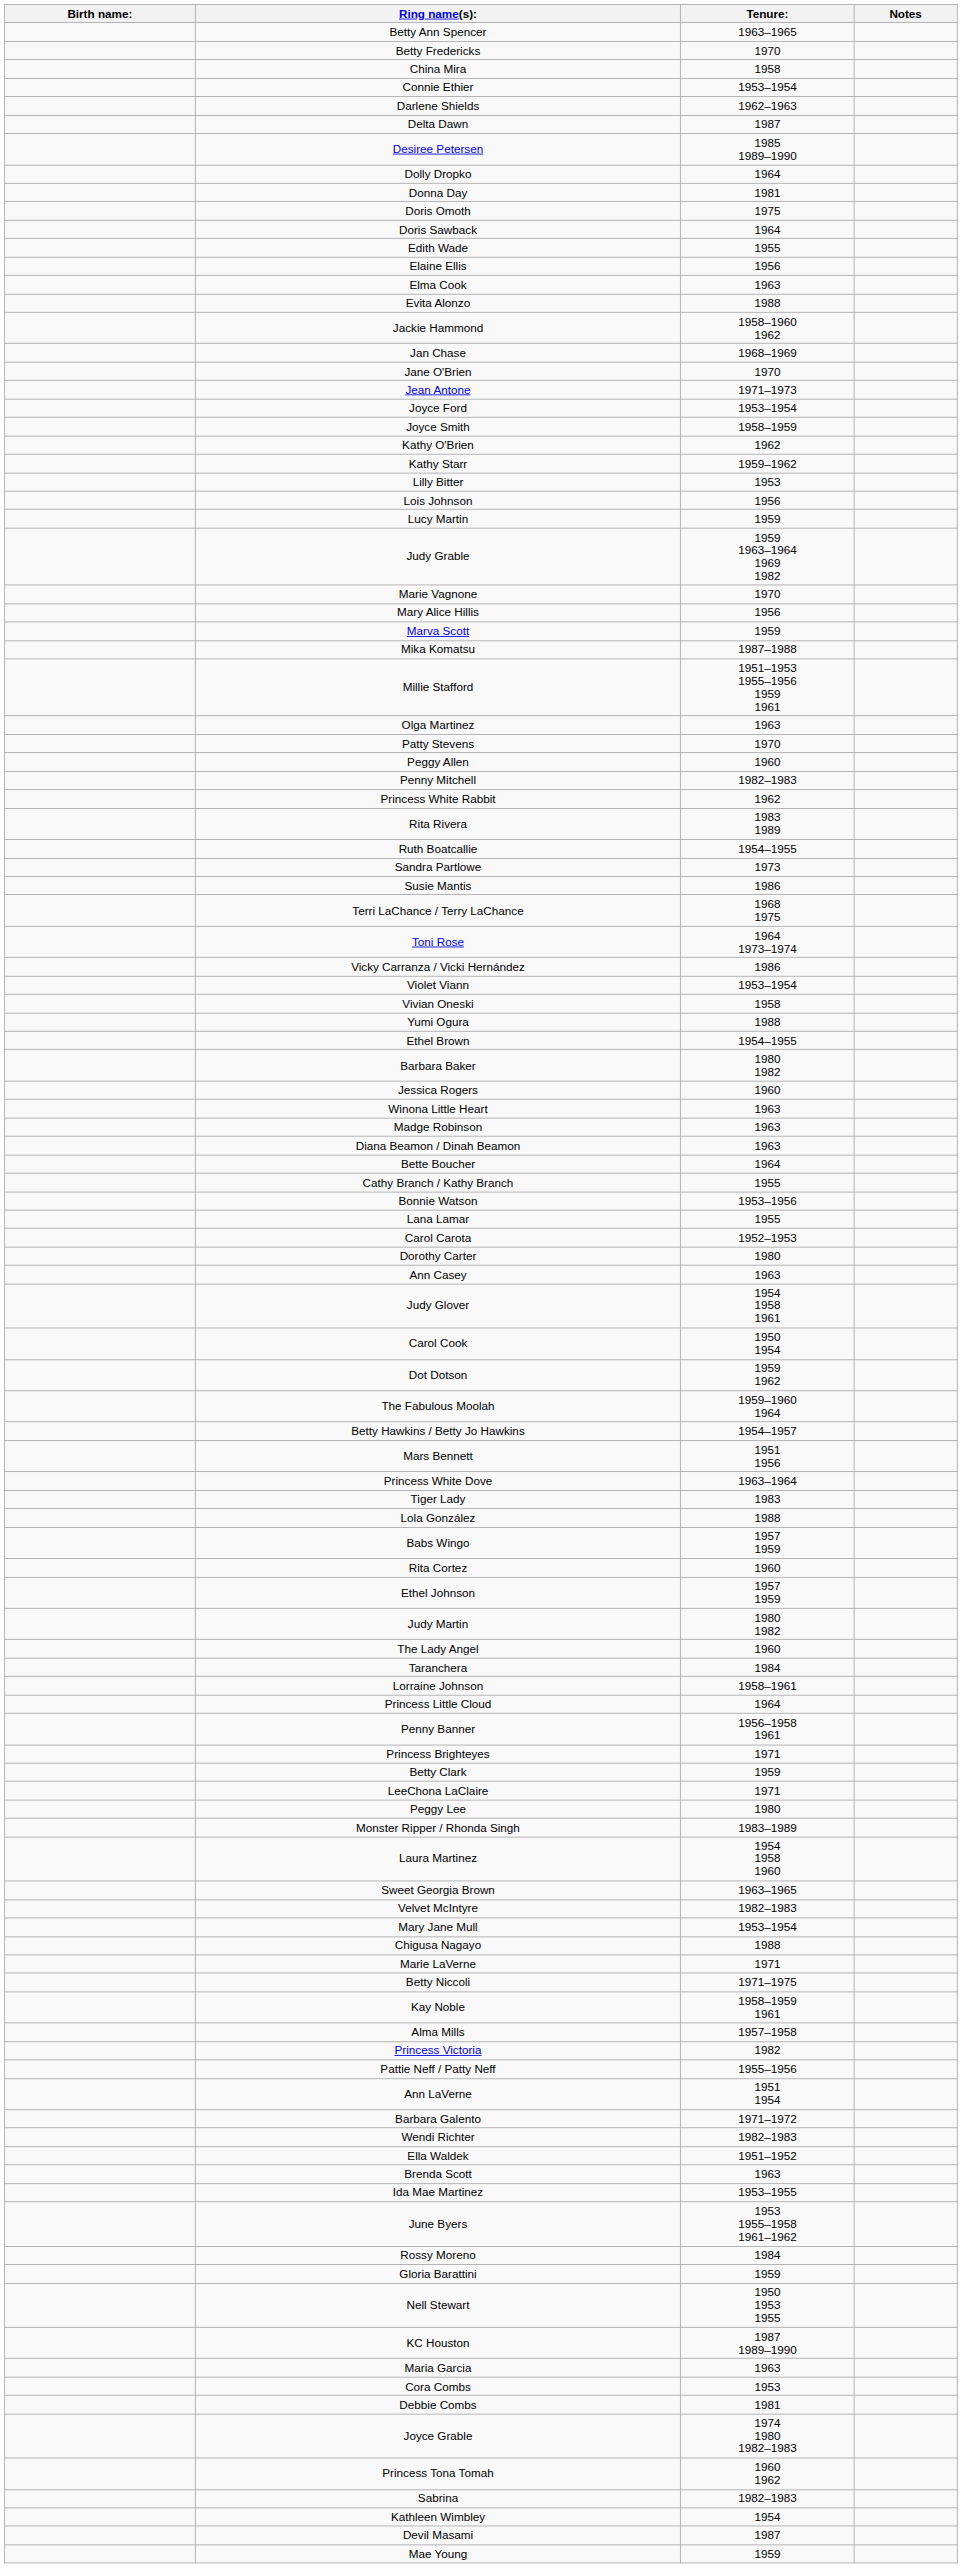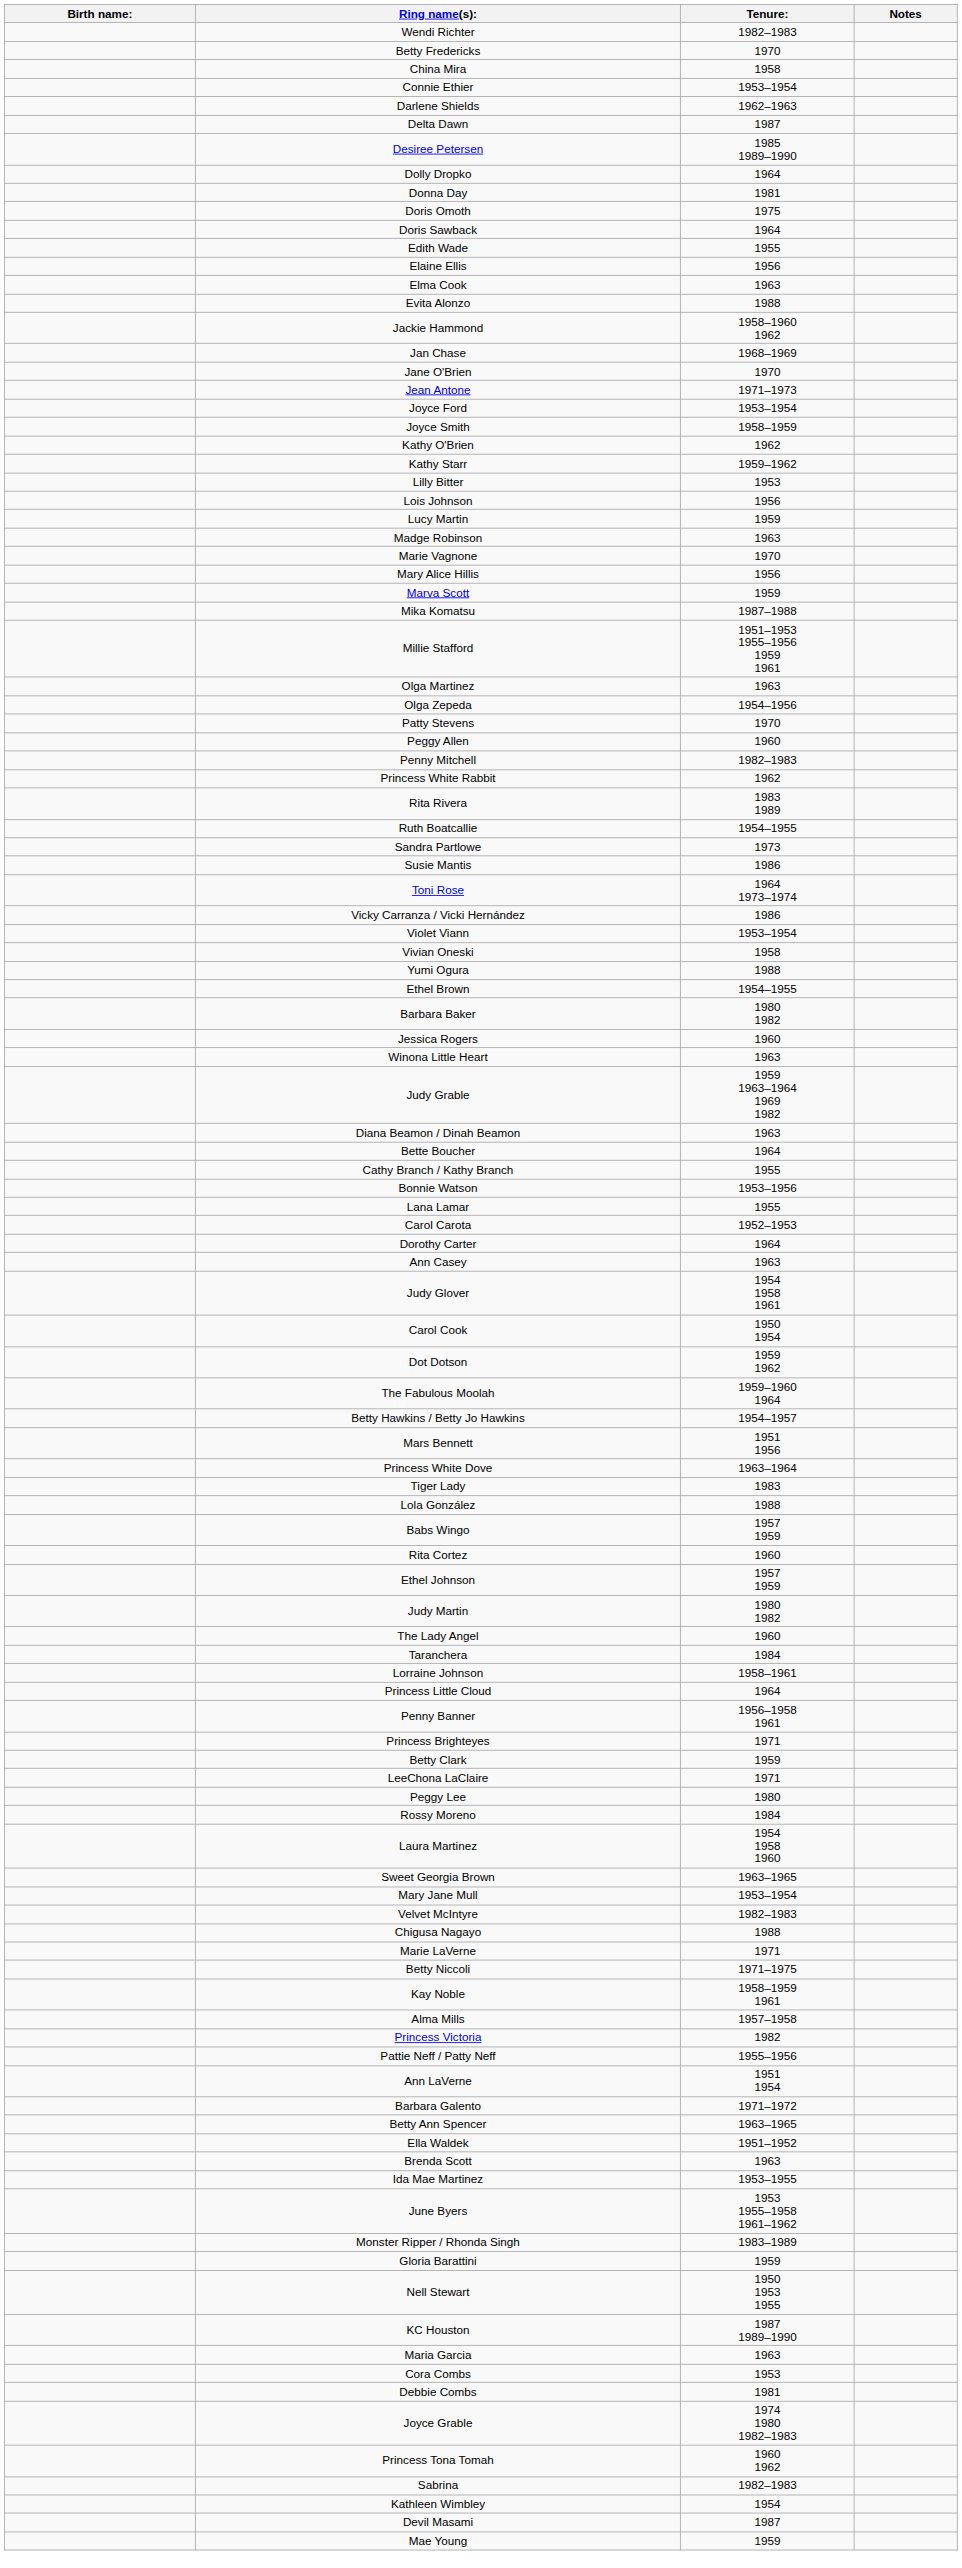 <table class="sortable wikitable" style="font-size:85%; text-align:center; width:70%;">
 <tr>
 <th>Birth name:</th>
 <th><a href='#'>Ring name</a>(s):</th>
 <th>Tenure:</th>
 <th>Notes</th>
 </tr>
 <tr>
 <td></td>
-<td>Betty Ann Spencer</td>
-<td sort>1963–1965</td>
+<td>Wendi Richter</td>
+<td sort>1982–1983 </td>
 <td></td>
 </tr>
 <tr>
 <td></td>
 <td>Betty Fredericks</td>
 <td sort>1970</td>
 <td></td>
 </tr>
 <tr>
 <td></td>
 <td>China Mira</td>
 <td sort>1958</td>
 <td></td>
 </tr>
 <tr>
 <td></td>
 <td>Connie Ethier</td>
 <td sort>1953–1954</td>
 <td></td>
 </tr>
 <tr>
 <td></td>
 <td>Darlene Shields</td>
 <td sort>1962–1963</td>
 <td></td>
 </tr>
 <tr>
 <td></td>
 <td>Delta Dawn</td>
 <td sort>1987</td>
 <td></td>
 </tr>
 <tr>
 <td></td>
 <td><a href='#'>Desiree Petersen</a></td>
 <td sort>1985<br>1989–1990</td>
 <td></td>
 </tr>
 <tr>
 <td></td>
 <td>Dolly Dropko</td>
 <td sort>1964</td>
 <td></td>
 </tr>
 <tr>
 <td></td>
 <td>Donna Day</td>
 <td sort>1981</td>
 <td></td>
 </tr>
 <tr>
 <td></td>
 <td>Doris Omoth</td>
 <td sort>1975</td>
 <td></td>
 </tr>
 <tr>
 <td></td>
 <td>Doris Sawback</td>
 <td sort>1964</td>
 <td></td>
 </tr>
 <tr>
 <td></td>
 <td>Edith Wade</td>
 <td sort>1955</td>
 <td></td>
 </tr>
 <tr>
 <td></td>
 <td>Elaine Ellis</td>
 <td sort>1956</td>
 <td></td>
 </tr>
 <tr>
 <td></td>
 <td>Elma Cook</td>
 <td sort>1963</td>
 <td></td>
 </tr>
 <tr>
 <td></td>
 <td>Evita Alonzo</td>
 <td sort>1988</td>
 <td></td>
 </tr>
 <tr>
 <td></td>
 <td>Jackie Hammond</td>
 <td sort>1958–1960<br>1962</td>
 <td></td>
 </tr>
 <tr>
 <td></td>
 <td>Jan Chase</td>
 <td sort>1968–1969</td>
 <td></td>
 </tr>
 <tr>
 <td></td>
 <td>Jane O'Brien</td>
 <td sort>1970</td>
 <td></td>
 </tr>
 <tr>
 <td></td>
 <td><a href='#'>Jean Antone</a></td>
 <td sort>1971–1973</td>
 <td></td>
 </tr>
 <tr>
 <td></td>
 <td>Joyce Ford</td>
 <td sort>1953–1954</td>
 <td></td>
 </tr>
 <tr>
 <td></td>
 <td>Joyce Smith</td>
 <td sort>1958–1959</td>
 <td></td>
 </tr>
 <tr>
 <td></td>
 <td>Kathy O'Brien</td>
 <td sort>1962</td>
 <td></td>
 </tr>
 <tr>
 <td></td>
 <td>Kathy Starr</td>
 <td sort>1959–1962</td>
 <td></td>
 </tr>
 <tr>
 <td></td>
 <td>Lilly Bitter</td>
 <td sort>1953</td>
 <td></td>
 </tr>
 <tr>
 <td></td>
 <td>Lois Johnson</td>
 <td sort>1956</td>
 <td></td>
 </tr>
 <tr>
 <td></td>
 <td>Lucy Martin</td>
 <td sort>1959</td>
 <td></td>
 </tr>
 <tr>
 <td></td>
-<td>Judy Grable</td>
-<td sort>1959<br>1963–1964<br>1969<br>1982</td>
+<td>Madge Robinson</td>
+<td sort>1963</td>
 <td></td>
 </tr>
 <tr>
 <td></td>
 <td>Marie Vagnone</td>
 <td sort>1970</td>
 <td></td>
 </tr>
 <tr>
 <td></td>
 <td>Mary Alice Hillis</td>
 <td sort>1956</td>
 <td></td>
 </tr>
 <tr>
 <td></td>
 <td><a href='#'>Marva Scott</a></td>
 <td sort>1959</td>
 <td></td>
 </tr>
 <tr>
 <td></td>
 <td>Mika Komatsu</td>
 <td sort>1987–1988</td>
 <td></td>
 </tr>
 <tr>
 <td></td>
 <td>Millie Stafford</td>
 <td sort>1951–1953<br>1955–1956<br>1959<br>1961</td>
 <td></td>
 </tr>
 <tr>
 <td></td>
 <td>Olga Martinez</td>
 <td sort>1963</td>
+<td></td>
+</tr>
+<tr>
+<td></td>
+<td>Olga Zepeda</td>
+<td sort>1954–1956</td>
 <td></td>
 </tr>
 <tr>
 <td></td>
 <td>Patty Stevens</td>
 <td sort>1970</td>
 <td></td>
 </tr>
 <tr>
 <td></td>
 <td>Peggy Allen</td>
 <td sort>1960</td>
 <td></td>
 </tr>
 <tr>
 <td></td>
 <td>Penny Mitchell</td>
 <td sort>1982–1983</td>
 <td></td>
 </tr>
 <tr>
 <td></td>
 <td>Princess White Rabbit</td>
 <td sort>1962</td>
 <td></td>
 </tr>
 <tr>
 <td></td>
 <td>Rita Rivera</td>
 <td sort>1983<br>1989</td>
 <td></td>
 </tr>
 <tr>
 <td></td>
 <td>Ruth Boatcallie</td>
 <td sort>1954–1955</td>
 <td></td>
 </tr>
 <tr>
 <td></td>
 <td>Sandra Partlowe</td>
 <td sort>1973</td>
 <td></td>
 </tr>
 <tr>
 <td></td>
 <td>Susie Mantis</td>
 <td sort>1986</td>
-<td></td>
-</tr>
-<tr>
-<td></td>
-<td>Terri LaChance / Terry LaChance</td>
-<td sort>1968<br>1975</td>
 <td></td>
 </tr>
 <tr>
 <td></td>
 <td><a href='#'>Toni Rose</a></td>
 <td sort>1964<br>1973–1974</td>
 <td></td>
 </tr>
 <tr>
 <td></td>
 <td>Vicky Carranza / Vicki Hernández</td>
 <td sort>1986</td>
 <td></td>
 </tr>
 <tr>
 <td></td>
 <td>Violet Viann</td>
 <td sort>1953–1954</td>
 <td></td>
 </tr>
 <tr>
 <td></td>
 <td>Vivian Oneski</td>
 <td sort>1958</td>
 <td></td>
 </tr>
 <tr>
 <td></td>
 <td>Yumi Ogura</td>
 <td sort>1988</td>
 <td></td>
 </tr>
 <tr>
 <td></td>
 <td>Ethel Brown</td>
 <td sort>1954–1955</td>
 <td></td>
 </tr>
 <tr>
 <td></td>
 <td>Barbara Baker</td>
 <td sort>1980<br>1982</td>
 <td></td>
 </tr>
 <tr>
 <td></td>
 <td>Jessica Rogers</td>
 <td sort>1960</td>
 <td></td>
 </tr>
 <tr>
 <td></td>
 <td>Winona Little Heart</td>
 <td sort>1963</td>
 <td></td>
 </tr>
 <tr>
 <td></td>
-<td>Madge Robinson</td>
-<td sort>1963</td>
+<td>Judy Grable</td>
+<td sort>1959<br>1963–1964<br>1969<br>1982</td>
 <td></td>
 </tr>
 <tr>
 <td></td>
 <td>Diana Beamon / Dinah Beamon</td>
 <td sort>1963</td>
 <td></td>
 </tr>
 <tr>
 <td></td>
 <td>Bette Boucher</td>
 <td sort>1964</td>
 <td></td>
 </tr>
 <tr>
 <td></td>
 <td>Cathy Branch / Kathy Branch</td>
 <td sort>1955</td>
 <td></td>
 </tr>
 <tr>
 <td></td>
 <td>Bonnie Watson</td>
 <td sort>1953–1956</td>
 <td></td>
 </tr>
 <tr>
 <td></td>
 <td>Lana Lamar</td>
 <td sort>1955</td>
 <td></td>
 </tr>
 <tr>
 <td></td>
 <td>Carol Carota</td>
 <td sort>1952–1953</td>
 <td></td>
 </tr>
 <tr>
 <td></td>
 <td>Dorothy Carter</td>
-<td sort>1980</td>
+<td sort>1964</td>
 <td></td>
 </tr>
 <tr>
 <td></td>
 <td>Ann Casey</td>
 <td sort>1963</td>
 <td></td>
 </tr>
 <tr>
 <td></td>
 <td>Judy Glover</td>
 <td sort>1954<br>1958<br>1961</td>
 <td></td>
 </tr>
 <tr>
 <td></td>
 <td>Carol Cook</td>
 <td sort>1950<br>1954</td>
 <td></td>
 </tr>
 <tr>
 <td></td>
 <td>Dot Dotson</td>
 <td sort>1959<br>1962</td>
 <td></td>
 </tr>
 <tr>
 <td></td>
 <td>The Fabulous Moolah</td>
 <td sort>1959–1960<br>1964</td>
 <td></td>
 </tr>
 <tr>
 <td></td>
 <td>Betty Hawkins / Betty Jo Hawkins</td>
 <td sort>1954–1957</td>
 <td></td>
 </tr>
 <tr>
 <td></td>
 <td>Mars Bennett</td>
 <td sort>1951<br>1956</td>
 <td></td>
 </tr>
 <tr>
 <td></td>
 <td>Princess White Dove</td>
 <td sort>1963–1964</td>
 <td></td>
 </tr>
 <tr>
 <td></td>
 <td>Tiger Lady</td>
 <td sort>1983</td>
 <td></td>
 </tr>
 <tr>
 <td></td>
 <td>Lola González</td>
 <td sort>1988</td>
 <td></td>
 </tr>
 <tr>
 <td></td>
 <td>Babs Wingo</td>
 <td sort>1957<br>1959</td>
 <td></td>
 </tr>
 <tr>
 <td></td>
 <td>Rita Cortez</td>
 <td sort>1960</td>
 <td></td>
 </tr>
 <tr>
 <td></td>
 <td>Ethel Johnson</td>
 <td sort>1957<br>1959</td>
 <td></td>
 </tr>
 <tr>
 <td></td>
 <td>Judy Martin</td>
 <td sort>1980<br>1982</td>
 <td></td>
 </tr>
 <tr>
 <td></td>
 <td>The Lady Angel</td>
 <td sort>1960</td>
 <td></td>
 </tr>
 <tr>
 <td></td>
 <td>Taranchera</td>
 <td sort>1984</td>
 <td></td>
 </tr>
 <tr>
 <td></td>
 <td>Lorraine Johnson</td>
 <td sort>1958–1961</td>
 <td></td>
 </tr>
 <tr>
 <td></td>
 <td>Princess Little Cloud</td>
 <td sort>1964</td>
 <td></td>
 </tr>
 <tr>
 <td></td>
 <td>Penny Banner</td>
 <td sort>1956–1958<br>1961</td>
 <td></td>
 </tr>
 <tr>
 <td></td>
 <td>Princess Brighteyes</td>
 <td sort>1971</td>
 <td></td>
 </tr>
 <tr>
 <td></td>
 <td>Betty Clark</td>
 <td sort>1959</td>
 <td></td>
 </tr>
 <tr>
 <td></td>
 <td>LeeChona LaClaire</td>
 <td sort>1971</td>
 <td></td>
 </tr>
 <tr>
 <td></td>
 <td>Peggy Lee</td>
 <td sort>1980</td>
 <td></td>
 </tr>
 <tr>
 <td></td>
-<td>Monster Ripper / Rhonda Singh</td>
-<td sort>1983–1989</td>
+<td>Rossy Moreno</td>
+<td sort>1984</td>
 <td></td>
 </tr>
 <tr>
 <td></td>
 <td>Laura Martinez</td>
 <td sort>1954<br>1958<br>1960</td>
 <td></td>
 </tr>
 <tr>
 <td></td>
 <td>Sweet Georgia Brown</td>
 <td sort>1963–1965</td>
 <td></td>
 </tr>
 <tr>
 <td></td>
-<td>Velvet McIntyre</td>
-<td sort>1982–1983 </td>
+<td>Mary Jane Mull</td>
+<td sort>1953–1954</td>
 <td></td>
 </tr>
 <tr>
 <td></td>
-<td>Mary Jane Mull</td>
-<td sort>1953–1954</td>
+<td>Velvet McIntyre</td>
+<td sort>1982–1983 </td>
 <td></td>
 </tr>
 <tr>
 <td></td>
 <td>Chigusa Nagayo</td>
 <td sort>1988</td>
 <td></td>
 </tr>
 <tr>
 <td></td>
 <td>Marie LaVerne</td>
 <td sort>1971</td>
 <td></td>
 </tr>
 <tr>
 <td></td>
 <td>Betty Niccoli</td>
 <td sort>1971–1975</td>
 <td></td>
 </tr>
 <tr>
 <td></td>
 <td>Kay Noble</td>
 <td sort>1958–1959<br>1961</td>
 <td></td>
 </tr>
 <tr>
 <td></td>
 <td>Alma Mills</td>
 <td sort>1957–1958</td>
 <td></td>
 </tr>
 <tr>
 <td></td>
 <td><a href='#'>Princess Victoria</a></td>
 <td sort>1982</td>
 <td></td>
 </tr>
 <tr>
 <td></td>
 <td>Pattie Neff / Patty Neff</td>
 <td sort>1955–1956</td>
 <td></td>
 </tr>
 <tr>
 <td></td>
 <td>Ann LaVerne</td>
 <td sort>1951<br>1954</td>
 <td></td>
 </tr>
 <tr>
 <td></td>
 <td>Barbara Galento</td>
 <td sort>1971–1972</td>
 <td></td>
 </tr>
 <tr>
 <td></td>
-<td>Wendi Richter</td>
-<td sort>1982–1983 </td>
+<td>Betty Ann Spencer</td>
+<td sort>1963–1965</td>
 <td></td>
 </tr>
 <tr>
 <td></td>
 <td>Ella Waldek</td>
 <td sort>1951–1952</td>
 <td></td>
 </tr>
 <tr>
 <td></td>
 <td>Brenda Scott</td>
 <td sort>1963</td>
 <td></td>
 </tr>
 <tr>
 <td></td>
 <td>Ida Mae Martinez</td>
 <td sort>1953–1955</td>
 <td></td>
 </tr>
 <tr>
 <td></td>
 <td>June Byers</td>
 <td sort>1953<br>1955–1958<br>1961–1962</td>
 <td></td>
 </tr>
 <tr>
 <td></td>
-<td>Rossy Moreno</td>
-<td sort>1984</td>
+<td>Monster Ripper / Rhonda Singh</td>
+<td sort>1983–1989</td>
 <td></td>
 </tr>
 <tr>
 <td></td>
 <td>Gloria Barattini</td>
 <td sort>1959</td>
 <td></td>
 </tr>
 <tr>
 <td></td>
 <td>Nell Stewart</td>
 <td sort>1950<br>1953<br>1955</td>
 <td></td>
 </tr>
 <tr>
 <td></td>
 <td>KC Houston</td>
 <td sort>1987<br>1989–1990</td>
 <td></td>
 </tr>
 <tr>
 <td></td>
 <td>Maria Garcia</td>
 <td sort>1963</td>
 <td></td>
 </tr>
 <tr>
 <td></td>
 <td>Cora Combs</td>
 <td sort>1953</td>
 <td></td>
 </tr>
 <tr>
 <td></td>
 <td>Debbie Combs</td>
 <td sort>1981</td>
 <td></td>
 </tr>
 <tr>
 <td></td>
 <td>Joyce Grable</td>
 <td sort>1974<br>1980<br>1982–1983</td>
 <td></td>
 </tr>
 <tr>
 <td></td>
 <td>Princess Tona Tomah</td>
 <td sort>1960<br>1962</td>
 <td></td>
 </tr>
 <tr>
 <td></td>
 <td>Sabrina</td>
 <td sort>1982–1983 </td>
 <td></td>
 </tr>
 <tr>
 <td></td>
 <td>Kathleen Wimbley</td>
 <td sort>1954</td>
 <td></td>
 </tr>
 <tr>
 <td></td>
 <td>Devil Masami</td>
 <td sort>1987</td>
 <td></td>
 </tr>
 <tr>
 <td></td>
 <td>Mae Young</td>
 <td sort>1959</td>
 <td></td>
 </tr>
 </table>
